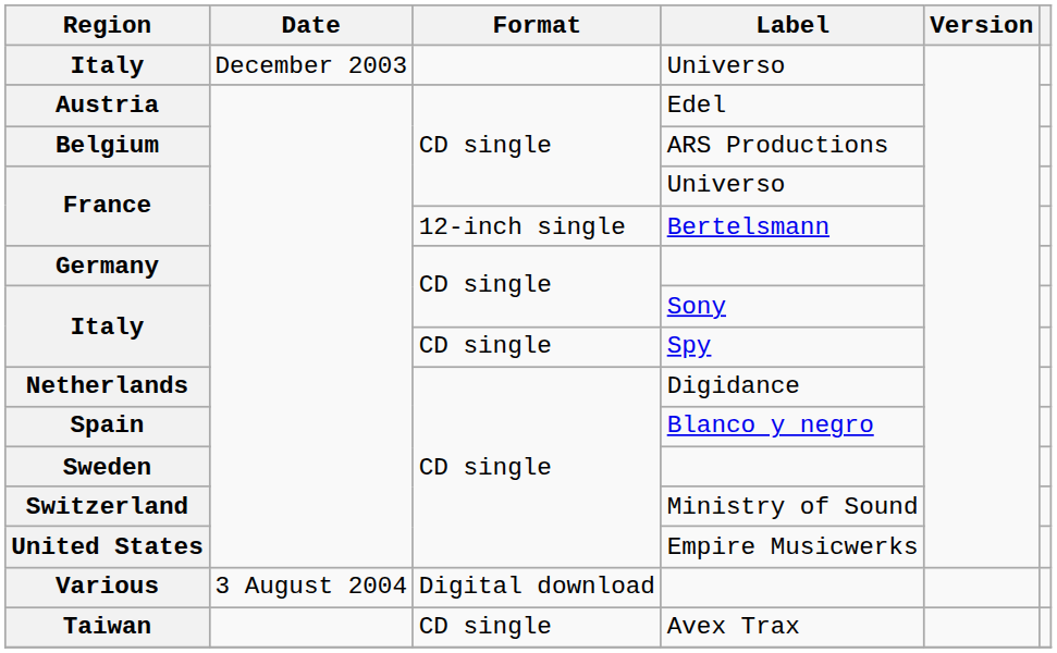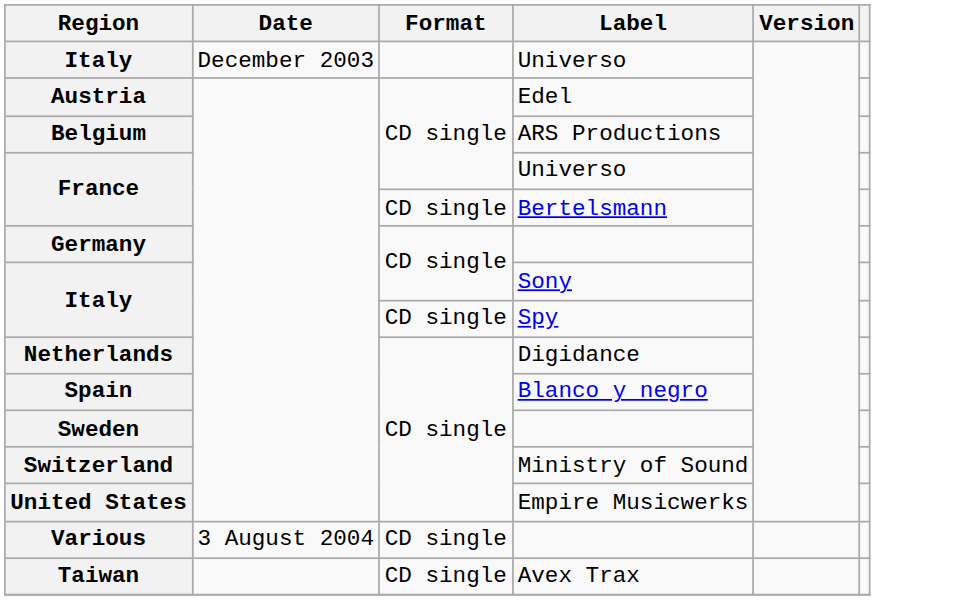 <table class="wikitable plainrowheaders unsortable">
 <tr>
 <th>Region</th>
 <th>Date</th>
 <th>Format</th>
 <th>Label</th>
 <th>Version</th>
 <th></th>
 </tr>
 <tr>
 <th scope="row">Italy</th>
 <td>December 2003</td>
 <td></td>
 <td>Universo</td>
 <td rowspan="13"></td>
 <td></td>
 </tr>
 <tr>
 <th scope="row">Austria</th>
 <td rowspan="12"></td>
 <td rowspan="3">CD single</td>
 <td>Edel</td>
 <td></td>
 </tr>
 <tr>
 <th scope="row">Belgium</th>
 <td>ARS Productions</td>
 <td></td>
 </tr>
 <tr>
 <th scope="row" rowspan="2">France</th>
 <td>Universo</td>
 <td></td>
 </tr>
 <tr>
-<td rowspan="1">12-inch single</td>
+<td>CD single</td>
 <td><a href='#'>Bertelsmann</a></td>
 <td></td>
 </tr>
 <tr>
 <th scope="row">Germany</th>
 <td rowspan="2">CD single</td>
 <td></td>
 <td></td>
 </tr>
 <tr>
 <th scope="row" rowspan="2">Italy</th>
 <td><a href='#'>Sony</a></td>
 <td></td>
 </tr>
 <tr>
 <td>CD single</td>
 <td><a href='#'>Spy</a></td>
 <td></td>
 </tr>
 <tr>
 <th scope="row">Netherlands</th>
 <td rowspan="5">CD single</td>
 <td>Digidance</td>
 <td></td>
 </tr>
 <tr>
 <th scope="row">Spain</th>
 <td><a href='#'>Blanco y negro</a></td>
 <td></td>
 </tr>
 <tr>
 <th scope="row">Sweden</th>
 <td></td>
 <td></td>
 </tr>
 <tr>
 <th scope="row">Switzerland</th>
 <td>Ministry of Sound</td>
 <td></td>
 </tr>
 <tr>
 <th scope="row">United States</th>
 <td>Empire Musicwerks</td>
 <td></td>
 </tr>
 <tr>
 <th scope="row">Various</th>
 <td>3 August 2004</td>
-<td>Digital download</td>
+<td>CD single</td>
 <td></td>
 <td></td>
 <td></td>
 </tr>
 <tr>
 <th scope="row">Taiwan</th>
 <td></td>
 <td>CD single</td>
 <td>Avex Trax</td>
 <td></td>
 <td></td>
 </tr>
 <tr>
 </tr>
 </table>
